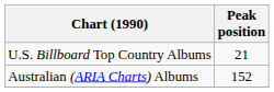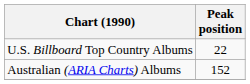 <table class="wikitable">
 <tr>
 <th>Chart (1990)</th>
 <th>Peak<br>position</th>
 </tr>
 <tr>
 <td>U.S. <em>Billboard</em> Top Country Albums</td>
-<td align="center">21</td>
+<td align="center">22</td>
 </tr>
 <tr>
 <td>Australian <em>(<a href='#'>ARIA Charts</a>)</em> Albums</td>
 <td align="center">152</td>
 </tr>
 <tr>
 </tr>
 </table>
